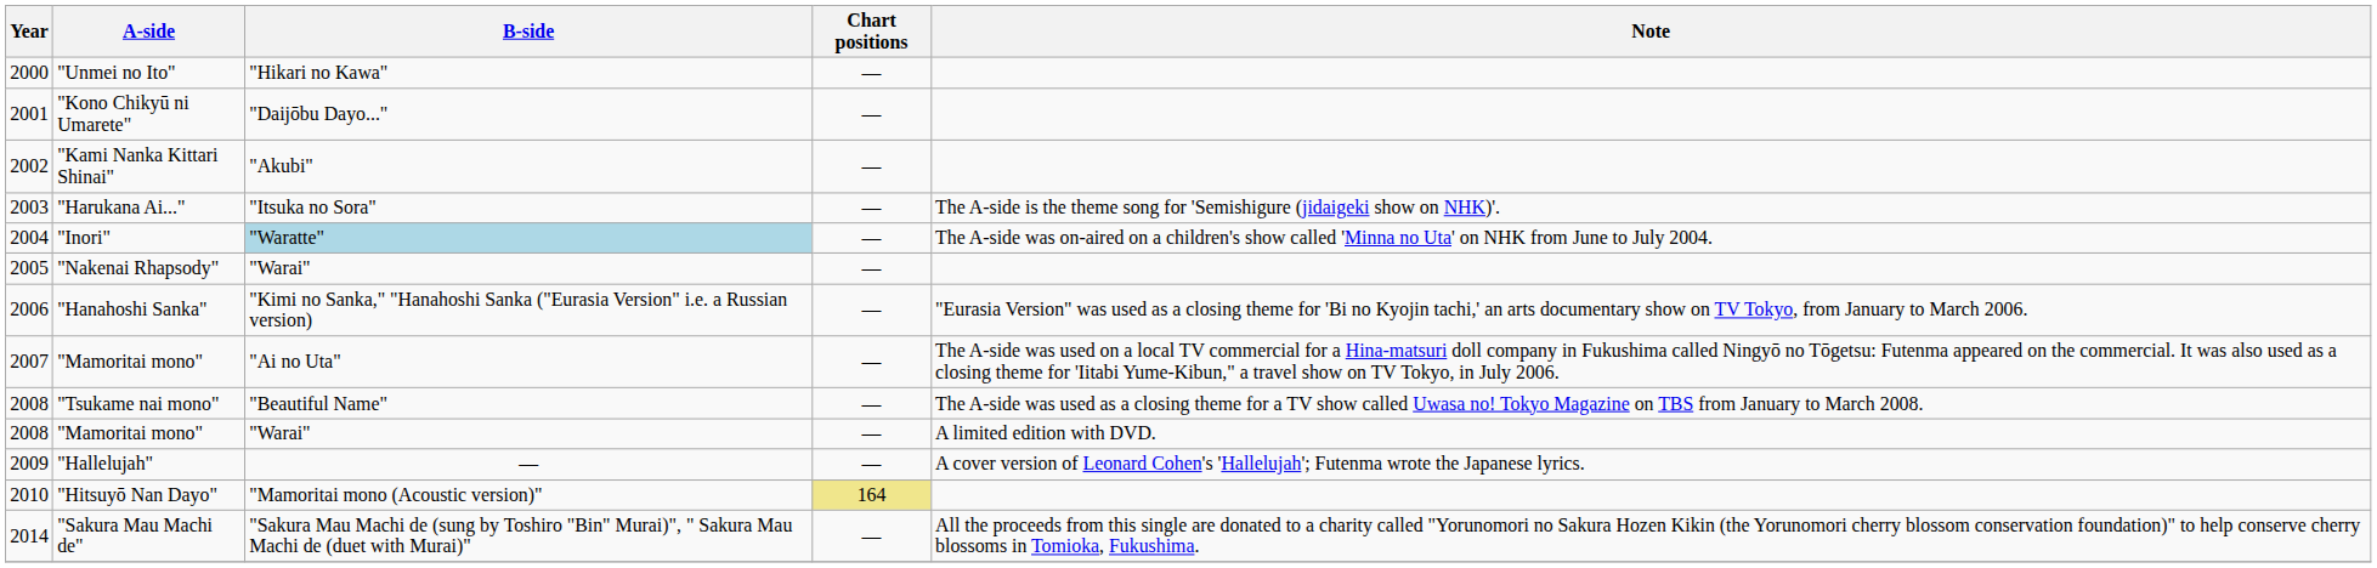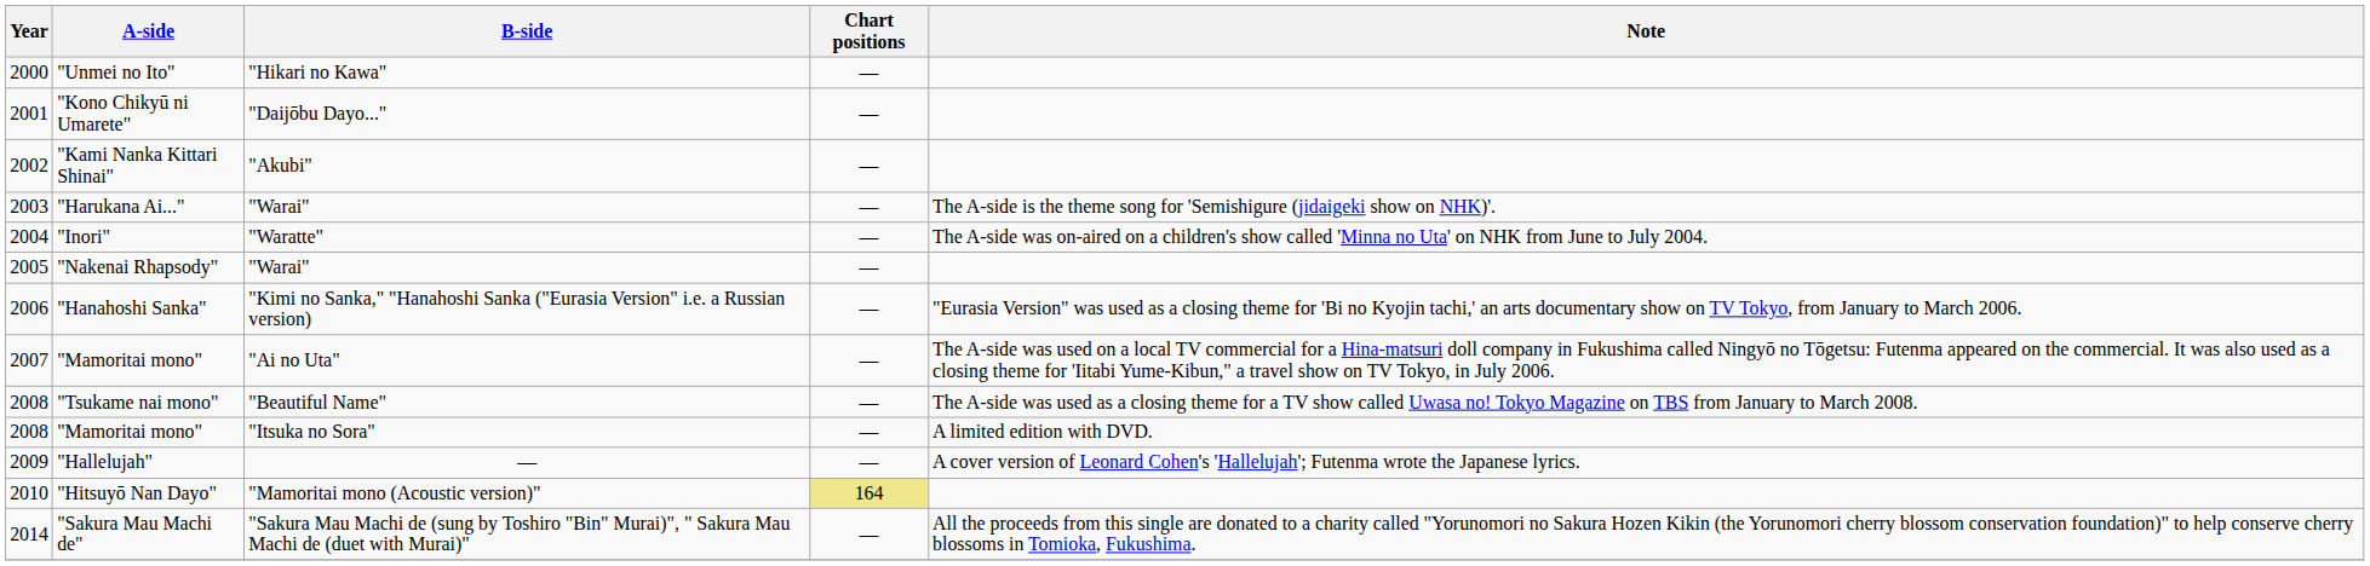 <table class="wikitable sortable">
 <tr>
 <th>Year</th>
 <th><a href='#'>A-side</a></th>
 <th><a href='#'>B-side</a></th>
 <th>Chart positions</th>
 <th class="unsortable">Note</th>
 </tr>
 <tr>
 <td>2000</td>
 <td>"Unmei no Ito"</td>
 <td>"Hikari no Kawa"</td>
 <td style="text-align: center;">—</td>
 <td></td>
 </tr>
 <tr>
 <td>2001</td>
 <td>"Kono Chikyū ni Umarete"</td>
 <td>"Daijōbu Dayo..."</td>
 <td style="text-align: center;">—</td>
 <td></td>
 </tr>
 <tr>
 <td>2002</td>
 <td>"Kami Nanka Kittari Shinai"</td>
 <td>"Akubi"</td>
 <td style="text-align: center;">—</td>
 <td></td>
 </tr>
 <tr>
 <td>2003</td>
 <td>"Harukana Ai..."</td>
-<td>"Itsuka no Sora"</td>
+<td>"Warai"</td>
 <td style="text-align: center;">—</td>
 <td>The A-side is the theme song for 'Semishigure (<a href='#'>jidaigeki</a> show on <a href='#'>NHK</a>)'.</td>
 </tr>
 <tr>
 <td>2004</td>
 <td>"Inori"</td>
-<td style="background: lightblue;">"Waratte"</td>
+<td>"Waratte"</td>
 <td style="text-align: center;">—</td>
 <td>The A-side was on-aired on a children's show called '<a href='#'>Minna no Uta</a>' on NHK from June to July 2004.</td>
 </tr>
 <tr>
 <td>2005</td>
 <td>"Nakenai Rhapsody"</td>
 <td>"Warai"</td>
 <td style="text-align: center;">—</td>
 <td></td>
 </tr>
 <tr>
 <td>2006</td>
 <td>"Hanahoshi Sanka"</td>
 <td>"Kimi no Sanka," "Hanahoshi Sanka ("Eurasia Version" i.e. a Russian version)</td>
 <td style="text-align: center;">—</td>
 <td>"Eurasia Version" was used as a closing theme for 'Bi no Kyojin tachi,' an arts documentary show on <a href='#'>TV Tokyo</a>, from January to March 2006.</td>
 </tr>
 <tr>
 <td>2007</td>
 <td>"Mamoritai mono"</td>
 <td>"Ai no Uta"</td>
 <td style="text-align: center;">—</td>
 <td>The A-side was used on a local TV commercial for a <a href='#'>Hina-matsuri</a> doll company in Fukushima called Ningyō no Tōgetsu: Futenma appeared on the commercial. It was also used as a closing theme for 'Iitabi Yume-Kibun," a travel show on TV Tokyo, in July 2006.</td>
 </tr>
 <tr>
 <td>2008</td>
 <td>"Tsukame nai mono"</td>
 <td>"Beautiful Name"</td>
 <td style="text-align: center;">—</td>
 <td>The A-side was used as a closing theme for a TV show called <a href='#'>Uwasa no! Tokyo Magazine</a> on <a href='#'>TBS</a> from January to March 2008.</td>
 </tr>
 <tr>
 <td>2008</td>
 <td>"Mamoritai mono"</td>
-<td>"Warai"</td>
+<td>"Itsuka no Sora"</td>
 <td style="text-align: center;">—</td>
 <td>A limited edition with DVD.</td>
 </tr>
 <tr>
 <td>2009</td>
 <td>"Hallelujah"</td>
 <td style="text-align: center;">—</td>
 <td style="text-align: center;">—</td>
 <td>A cover version of <a href='#'>Leonard Cohen</a>'s '<a href='#'>Hallelujah</a>'; Futenma wrote the Japanese lyrics.</td>
 </tr>
 <tr>
 <td>2010</td>
 <td>"Hitsuyō Nan Dayo"</td>
 <td>"Mamoritai mono (Acoustic version)"</td>
 <td style="background: khaki; text-align: center;">164</td>
 <td></td>
 </tr>
 <tr>
 <td>2014</td>
 <td>"Sakura Mau Machi de"</td>
 <td>"Sakura Mau Machi de (sung by Toshiro "Bin" Murai)", " Sakura Mau Machi de (duet with Murai)"</td>
 <td style="text-align: center;">—</td>
 <td>All the proceeds from this single are donated to a charity called "Yorunomori no Sakura Hozen Kikin (the Yorunomori cherry blossom conservation foundation)" to help conserve cherry blossoms in <a href='#'>Tomioka</a>, <a href='#'>Fukushima</a>.</td>
 </tr>
 <tr>
 </tr>
 </table>
